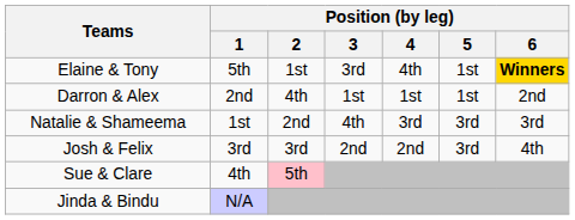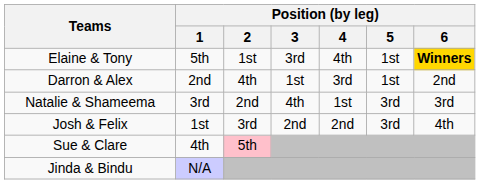 <table class="wikitable" style=text-align:center>
 <tr>
 <th rowspan="2">Teams</th>
 <th colspan="12">Position (by leg)</th>
 </tr>
 <tr>
 <th style="width:3em">1</th>
 <th style="width:3em">2</th>
 <th style="width:3em">3</th>
 <th style="width:3em">4</th>
 <th style="width:3em">5</th>
 <th style="width:3em">6</th>
 </tr>
 <tr>
 <td style=width:12em>Elaine & Tony</td>
 <td>5th</td>
 <td>1st</td>
 <td>3rd</td>
 <td>4th</td>
 <td>1st</td>
 <td style=background:gold><strong>Winners</strong></td>
 </tr>
 <tr>
 <td style=width:12em>Darron & Alex</td>
 <td>2nd</td>
 <td>4th</td>
 <td>1st</td>
-<td>1st</td>
+<td>3rd</td>
 <td>1st</td>
 <td>2nd</td>
 </tr>
 <tr>
 <td style=width:12em>Natalie & Shameema</td>
-<td>1st</td>
+<td>3rd</td>
 <td>2nd</td>
 <td>4th</td>
-<td>3rd</td>
+<td>1st</td>
 <td>3rd</td>
 <td>3rd</td>
 </tr>
 <tr>
 <td style=width:12em>Josh & Felix</td>
-<td>3rd</td>
+<td>1st</td>
 <td>3rd</td>
 <td>2nd</td>
 <td>2nd</td>
 <td>3rd</td>
 <td>4th</td>
 </tr>
 <tr>
 <td style=width:12em>Sue & Clare</td>
 <td>4th</td>
 <td style=background:pink>5th</td>
 <td colspan=5 style=background:silver></td>
 </tr>
 <tr>
 <td style=width:12em>Jinda & Bindu</td>
 <td style=background:#ccf>N/A</td>
 <td colspan=5 style=background:silver></td>
 </tr>
 </table>
